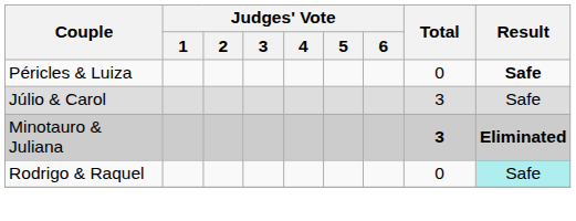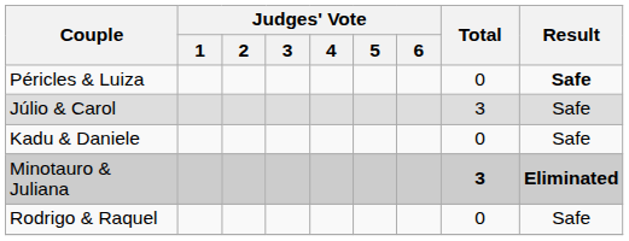 <table class="wikitable" style="text-align:center;">
 <tr>
 <th rowspan=2 width="140">Couple</th>
 <th colspan=6 width="180">Judges' Vote</th>
 <th rowspan=2 width="060">Total</th>
 <th rowspan=2 width="060">Result</th>
 </tr>
 <tr>
 <th width="30">1</th>
 <th width="30">2</th>
 <th width="30">3</th>
 <th width="30">4</th>
 <th width="30">5</th>
 <th width="30">6</th>
 </tr>
 <tr>
 <td align="left">Péricles & Luiza</td>
 <td></td>
 <td></td>
 <td></td>
 <td></td>
 <td></td>
 <td></td>
 <td>0</td>
 <td><strong>Safe</strong></td>
 </tr>
 <tr bgcolor="DDDDDD">
 <td align="left">Júlio & Carol</td>
 <td></td>
 <td></td>
 <td></td>
 <td></td>
 <td></td>
 <td></td>
 <td>3</td>
 <td>Safe</td>
 </tr>
+<tr>
+<td align="left">Kadu & Daniele</td>
+<td></td>
+<td></td>
+<td></td>
+<td></td>
+<td></td>
+<td></td>
+<td>0</td>
+<td>Safe</td>
+</tr>
 <tr bgcolor="CCCCCC">
 <td align="left">Minotauro & Juliana</td>
 <td></td>
 <td></td>
 <td></td>
 <td></td>
 <td></td>
 <td></td>
 <td><strong>3</strong></td>
 <td><strong>Eliminated</strong></td>
 </tr>
 <tr>
 <td align="left">Rodrigo & Raquel</td>
 <td></td>
 <td></td>
 <td></td>
 <td></td>
 <td></td>
 <td></td>
 <td>0</td>
-<td style="background: paleturquoise;">Safe</td>
+<td>Safe</td>
 </tr>
 <tr>
 </tr>
 </table>
